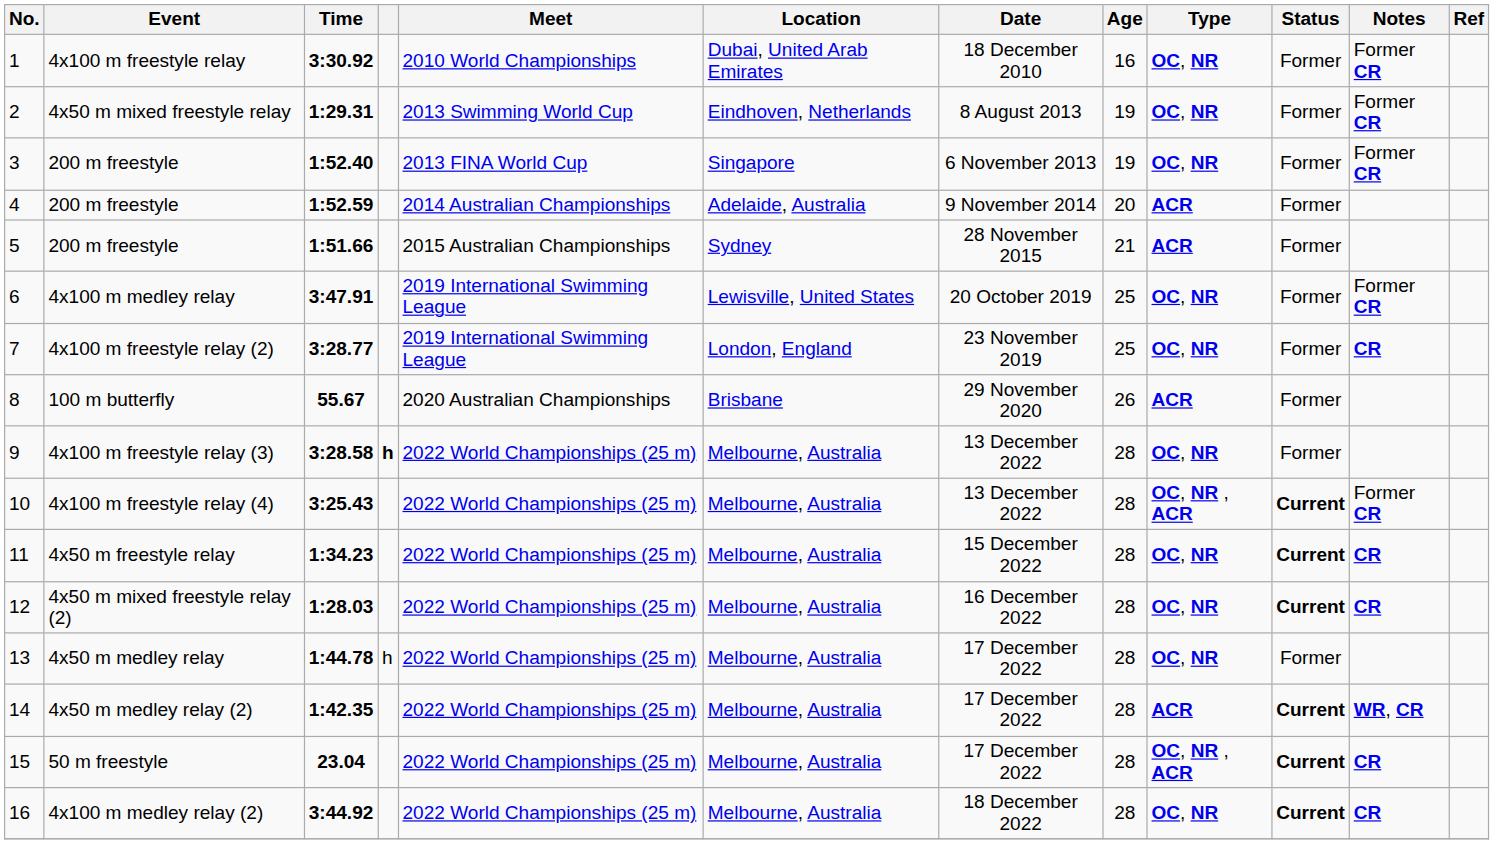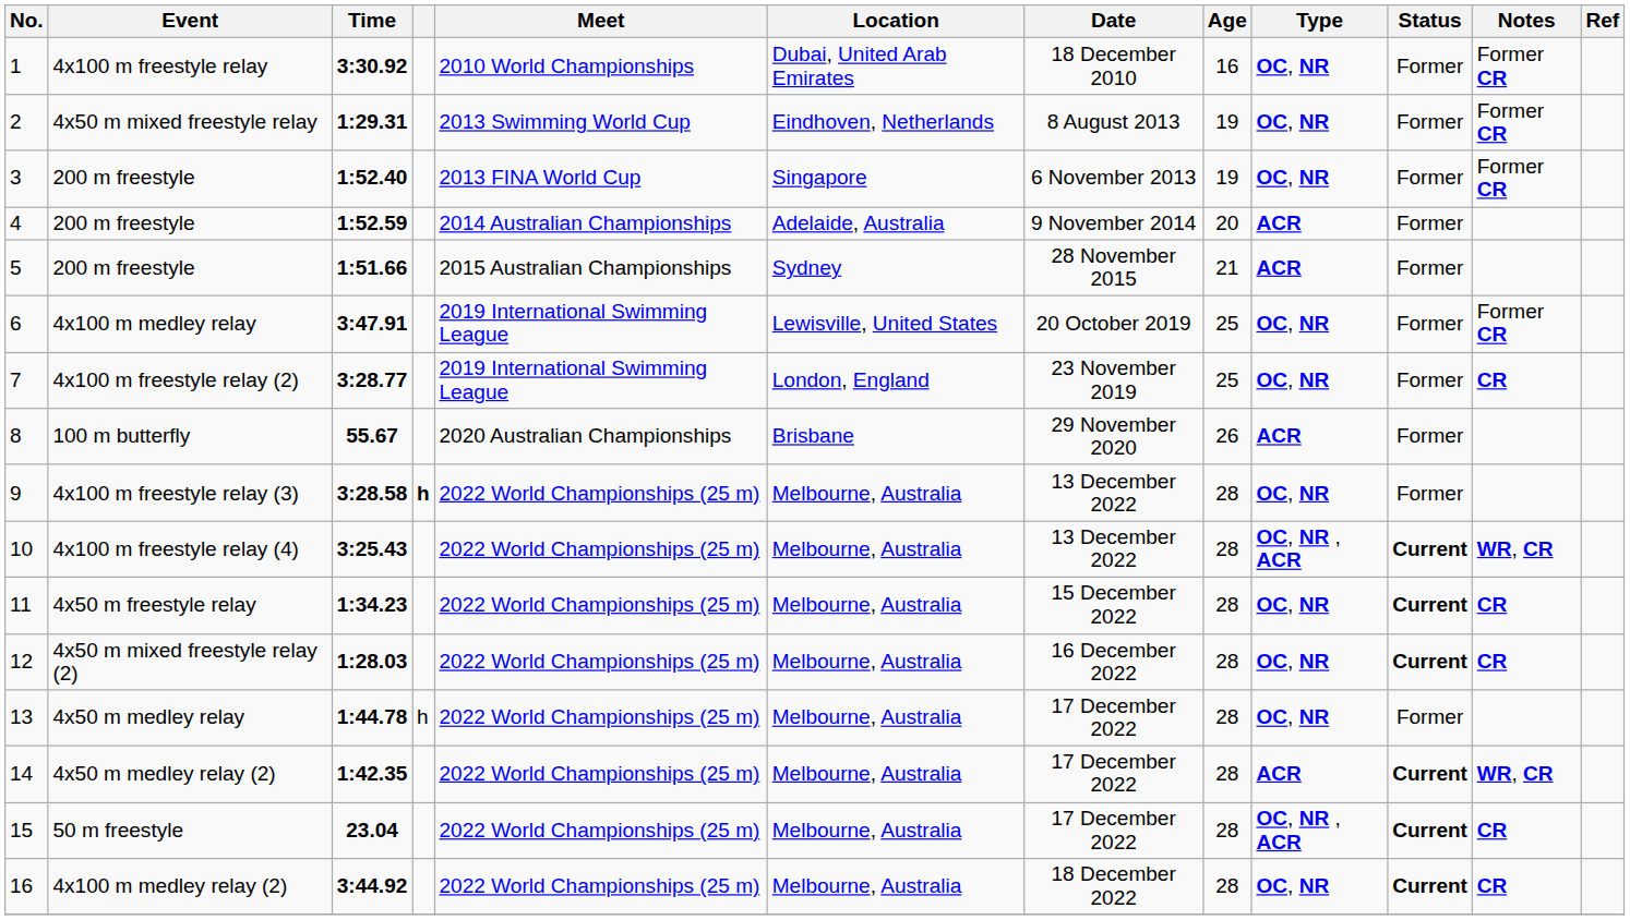 <table class="wikitable sortable">
 <tr>
 <th>No.</th>
 <th>Event</th>
 <th>Time</th>
 <th></th>
 <th>Meet</th>
 <th>Location</th>
 <th>Date</th>
 <th>Age</th>
 <th>Type</th>
 <th>Status</th>
 <th>Notes</th>
 <th>Ref</th>
 </tr>
 <tr>
 <td>1</td>
 <td>4x100 m freestyle relay</td>
 <td align="center"><strong>3:30.92</strong></td>
 <td></td>
 <td><a href='#'>2010 World Championships</a></td>
 <td><a href='#'>Dubai</a>, <a href='#'>United Arab Emirates</a></td>
 <td align="center">18 December 2010</td>
 <td align="center">16</td>
 <td><strong><a href='#'>OC</a></strong>, <strong><a href='#'>NR</a></strong></td>
 <td align="center">Former</td>
 <td>Former <strong><a href='#'>CR</a></strong></td>
 <td align="center"></td>
 </tr>
 <tr>
 <td>2</td>
 <td>4x50 m mixed freestyle relay</td>
 <td align="center"><strong>1:29.31</strong></td>
 <td></td>
 <td><a href='#'>2013 Swimming World Cup</a></td>
 <td><a href='#'>Eindhoven</a>, <a href='#'>Netherlands</a></td>
 <td align="center">8 August 2013</td>
 <td align="center">19</td>
 <td><strong><a href='#'>OC</a></strong>, <strong><a href='#'>NR</a></strong></td>
 <td align="center">Former</td>
 <td>Former <strong><a href='#'>CR</a></strong></td>
 <td align="center"></td>
 </tr>
 <tr>
 <td>3</td>
 <td>200 m freestyle</td>
 <td align="center"><strong>1:52.40</strong></td>
 <td></td>
 <td><a href='#'>2013 FINA World Cup</a></td>
 <td><a href='#'>Singapore</a></td>
 <td align="center">6 November 2013</td>
 <td align="center">19</td>
 <td><strong><a href='#'>OC</a></strong>, <strong><a href='#'>NR</a></strong></td>
 <td align="center">Former</td>
 <td>Former <strong><a href='#'>CR</a></strong></td>
 <td align="center"></td>
 </tr>
 <tr>
 <td>4</td>
 <td>200 m freestyle</td>
 <td align="center"><strong>1:52.59</strong></td>
 <td></td>
 <td><a href='#'>2014 Australian Championships</a></td>
 <td><a href='#'>Adelaide</a>, <a href='#'>Australia</a></td>
 <td align="center">9 November 2014</td>
 <td align="center">20</td>
 <td><strong><a href='#'>ACR</a></strong></td>
 <td align="center">Former</td>
 <td></td>
 <td align="center"></td>
 </tr>
 <tr>
 <td>5</td>
 <td>200 m freestyle</td>
 <td align="center"><strong>1:51.66</strong></td>
 <td></td>
 <td>2015 Australian Championships</td>
 <td><a href='#'>Sydney</a></td>
 <td align="center">28 November 2015</td>
 <td align="center">21</td>
 <td><strong><a href='#'>ACR</a></strong></td>
 <td align="center">Former</td>
 <td></td>
 <td align="center"></td>
 </tr>
 <tr>
 <td>6</td>
 <td>4x100 m medley relay</td>
 <td align="center"><strong>3:47.91</strong></td>
 <td></td>
 <td><a href='#'>2019 International Swimming League</a></td>
 <td><a href='#'>Lewisville</a>, <a href='#'>United States</a></td>
 <td align="center">20 October 2019</td>
 <td align="center">25</td>
 <td><strong><a href='#'>OC</a></strong>, <strong><a href='#'>NR</a></strong></td>
 <td align="center">Former</td>
 <td>Former <strong><a href='#'>CR</a></strong></td>
 <td align="center"></td>
 </tr>
 <tr>
 <td>7</td>
 <td>4x100 m freestyle relay (2)</td>
 <td align="center"><strong>3:28.77</strong></td>
 <td></td>
 <td><a href='#'>2019 International Swimming League</a></td>
 <td><a href='#'>London</a>, <a href='#'>England</a></td>
 <td align="center">23 November 2019</td>
 <td align="center">25</td>
 <td><strong><a href='#'>OC</a></strong>, <strong><a href='#'>NR</a></strong></td>
 <td align="center">Former</td>
 <td><strong><a href='#'>CR</a></strong></td>
 <td align="center"></td>
 </tr>
 <tr>
 <td>8</td>
 <td>100 m butterfly</td>
 <td align="center"><strong>55.67</strong></td>
 <td></td>
 <td>2020 Australian Championships</td>
 <td><a href='#'>Brisbane</a></td>
 <td align="center">29 November 2020</td>
 <td align="center">26</td>
 <td><strong><a href='#'>ACR</a></strong></td>
 <td align="center">Former</td>
 <td></td>
 <td align="center"></td>
 </tr>
 <tr>
 <td>9</td>
 <td>4x100 m freestyle relay (3)</td>
 <td align="center"><strong>3:28.58</strong></td>
 <td><strong>h</strong></td>
 <td><a href='#'>2022 World Championships (25 m)</a></td>
 <td><a href='#'>Melbourne</a>, <a href='#'>Australia</a></td>
 <td align="center">13 December 2022</td>
 <td align="center">28</td>
 <td><strong><a href='#'>OC</a></strong>, <strong><a href='#'>NR</a></strong></td>
 <td align="center">Former</td>
 <td></td>
 <td align="center"></td>
 </tr>
 <tr>
 <td>10</td>
 <td>4x100 m freestyle relay (4)</td>
 <td align="center"><strong>3:25.43</strong></td>
 <td></td>
 <td><a href='#'>2022 World Championships (25 m)</a></td>
 <td><a href='#'>Melbourne</a>, <a href='#'>Australia</a></td>
 <td align="center">13 December 2022</td>
 <td align="center">28</td>
 <td><strong><a href='#'>OC</a></strong>, <strong><a href='#'>NR</a></strong> , <strong><a href='#'>ACR</a></strong></td>
 <td align="center"><strong>Current</strong></td>
-<td>Former <strong><a href='#'>CR</a></strong></td>
+<td><strong><a href='#'>WR</a></strong>, <strong><a href='#'>CR</a></strong></td>
 <td align="center"></td>
 </tr>
 <tr>
 <td>11</td>
 <td>4x50 m freestyle relay</td>
 <td align="center"><strong>1:34.23</strong></td>
 <td></td>
 <td><a href='#'>2022 World Championships (25 m)</a></td>
 <td><a href='#'>Melbourne</a>, <a href='#'>Australia</a></td>
 <td align="center">15 December 2022</td>
 <td align="center">28</td>
 <td><strong><a href='#'>OC</a></strong>, <strong><a href='#'>NR</a></strong></td>
 <td align="center"><strong>Current</strong></td>
 <td><strong><a href='#'>CR</a></strong></td>
 <td align="center"></td>
 </tr>
 <tr>
 <td>12</td>
 <td>4x50 m mixed freestyle relay (2)</td>
 <td align="center"><strong>1:28.03</strong></td>
 <td></td>
 <td><a href='#'>2022 World Championships (25 m)</a></td>
 <td><a href='#'>Melbourne</a>, <a href='#'>Australia</a></td>
 <td align="center">16 December 2022</td>
 <td align="center">28</td>
 <td><strong><a href='#'>OC</a></strong>, <strong><a href='#'>NR</a></strong></td>
 <td align="center"><strong>Current</strong></td>
 <td><strong><a href='#'>CR</a></strong></td>
 <td align="center"></td>
 </tr>
 <tr>
 <td>13</td>
 <td>4x50 m medley relay</td>
 <td align="center"><strong>1:44.78</strong></td>
 <td>h</td>
 <td><a href='#'>2022 World Championships (25 m)</a></td>
 <td><a href='#'>Melbourne</a>, <a href='#'>Australia</a></td>
 <td align="center">17 December 2022</td>
 <td align="center">28</td>
 <td><strong><a href='#'>OC</a></strong>, <strong><a href='#'>NR</a></strong></td>
 <td align="center">Former</td>
 <td></td>
 <td align="center"></td>
 </tr>
 <tr>
 <td>14</td>
 <td>4x50 m medley relay (2)</td>
 <td align="center"><strong>1:42.35</strong></td>
 <td></td>
 <td><a href='#'>2022 World Championships (25 m)</a></td>
 <td><a href='#'>Melbourne</a>, <a href='#'>Australia</a></td>
 <td align="center">17 December 2022</td>
 <td align="center">28</td>
 <td><strong><a href='#'>ACR</a></strong></td>
 <td align="center"><strong>Current</strong></td>
 <td><strong><a href='#'>WR</a></strong>, <strong><a href='#'>CR</a></strong></td>
 <td align="center"></td>
 </tr>
 <tr>
 <td>15</td>
 <td>50 m freestyle</td>
 <td align="center"><strong>23.04</strong></td>
 <td></td>
 <td><a href='#'>2022 World Championships (25 m)</a></td>
 <td><a href='#'>Melbourne</a>, <a href='#'>Australia</a></td>
 <td align="center">17 December 2022</td>
 <td align="center">28</td>
 <td><strong><a href='#'>OC</a></strong>, <strong><a href='#'>NR</a></strong> , <strong><a href='#'>ACR</a></strong></td>
 <td align="center"><strong>Current</strong></td>
 <td><strong><a href='#'>CR</a></strong></td>
 <td align="center"></td>
 </tr>
 <tr>
 <td>16</td>
 <td>4x100 m medley relay (2)</td>
 <td align="center"><strong>3:44.92</strong></td>
 <td></td>
 <td><a href='#'>2022 World Championships (25 m)</a></td>
 <td><a href='#'>Melbourne</a>, <a href='#'>Australia</a></td>
 <td align="center">18 December 2022</td>
 <td align="center">28</td>
 <td><strong><a href='#'>OC</a></strong>, <strong><a href='#'>NR</a></strong></td>
 <td align="center"><strong>Current</strong></td>
 <td><strong><a href='#'>CR</a></strong></td>
 <td align="center"></td>
 </tr>
 <tr>
 </tr>
 </table>
